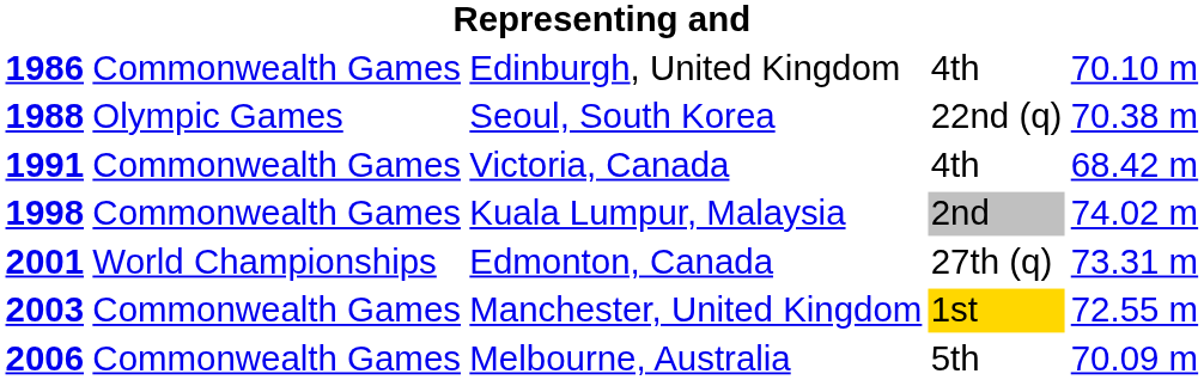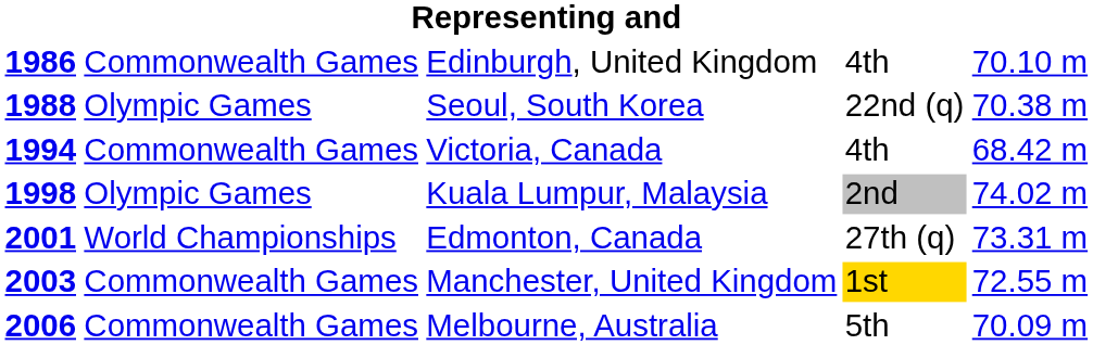 <table>
 <tr>
 <th colspan="5">Representing  and </th>
 </tr>
 <tr>
 <td><strong><a href='#'>1986</a></strong></td>
 <td><a href='#'>Commonwealth Games</a></td>
 <td><a href='#'>Edinburgh</a>, United Kingdom</td>
 <td>4th</td>
 <td><a href='#'>70.10 m</a></td>
 </tr>
 <tr>
 <td><strong><a href='#'>1988</a></strong></td>
 <td><a href='#'>Olympic Games</a></td>
 <td><a href='#'>Seoul, South Korea</a></td>
 <td>22nd (q)</td>
 <td><a href='#'>70.38 m</a></td>
 </tr>
 <tr>
-<td><strong><a href='#'>1991</a></strong></td>
+<td><strong><a href='#'>1994</a></strong></td>
 <td><a href='#'>Commonwealth Games</a></td>
 <td><a href='#'>Victoria, Canada</a></td>
 <td>4th</td>
 <td><a href='#'>68.42 m</a></td>
 </tr>
 <tr>
 <td><strong><a href='#'>1998</a></strong></td>
-<td><a href='#'>Commonwealth Games</a></td>
+<td><a href='#'>Olympic Games</a></td>
 <td><a href='#'>Kuala Lumpur, Malaysia</a></td>
 <td bgcolor=silver>2nd</td>
 <td><a href='#'>74.02 m</a></td>
 </tr>
 <tr>
 <td><strong><a href='#'>2001</a></strong></td>
 <td><a href='#'>World Championships</a></td>
 <td><a href='#'>Edmonton, Canada</a></td>
 <td>27th (q)</td>
 <td><a href='#'>73.31 m</a></td>
 </tr>
 <tr>
 <td><strong><a href='#'>2003</a></strong></td>
 <td><a href='#'>Commonwealth Games</a></td>
 <td><a href='#'>Manchester, United Kingdom</a></td>
 <td bgcolor=gold>1st</td>
 <td><a href='#'>72.55 m</a></td>
 </tr>
 <tr>
 <td><strong><a href='#'>2006</a></strong></td>
 <td><a href='#'>Commonwealth Games</a></td>
 <td><a href='#'>Melbourne, Australia</a></td>
 <td>5th</td>
 <td><a href='#'>70.09 m</a></td>
 </tr>
 </table>
